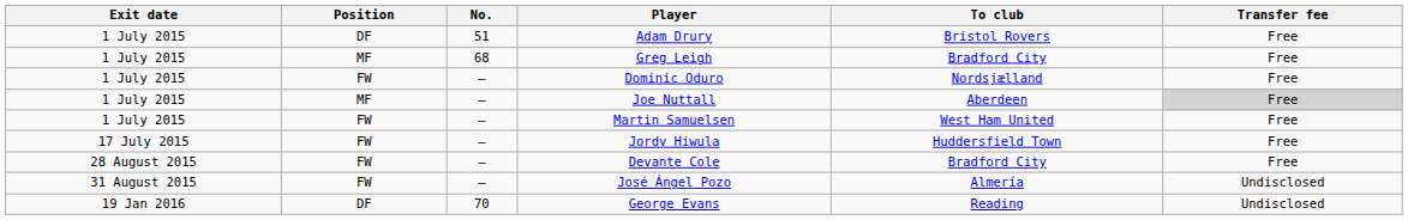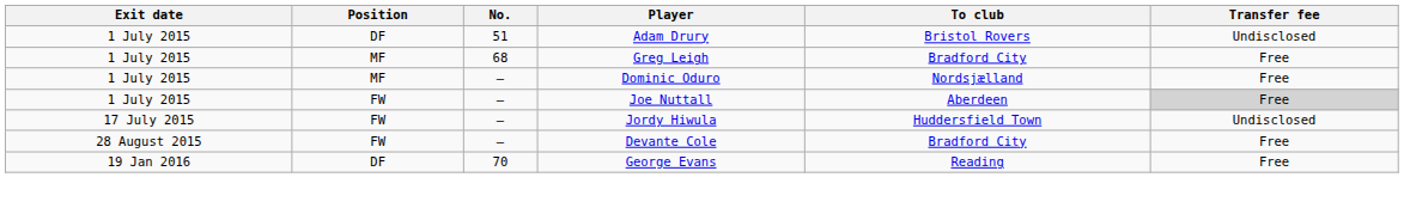 <table class="wikitable sortable" style="width:97%; text-align:center; font-size:85%; text-align:centre;">
 <tr>
 <th>Exit date</th>
 <th>Position</th>
 <th>No.</th>
 <th>Player</th>
 <th>To club</th>
 <th>Transfer fee</th>
 </tr>
 <tr>
 <td>1 July 2015</td>
 <td>DF</td>
 <td>51</td>
 <td> <a href='#'>Adam Drury</a></td>
 <td> <a href='#'>Bristol Rovers</a></td>
-<td>Free</td>
+<td>Undisclosed</td>
 </tr>
 <tr>
 <td>1 July 2015</td>
 <td>MF</td>
 <td>68</td>
 <td> <a href='#'>Greg Leigh</a></td>
 <td> <a href='#'>Bradford City</a></td>
 <td>Free</td>
 </tr>
 <tr>
 <td>1 July 2015</td>
-<td>FW</td>
+<td>MF</td>
 <td>—</td>
 <td> <a href='#'>Dominic Oduro</a></td>
 <td> <a href='#'>Nordsjælland</a></td>
 <td>Free</td>
 </tr>
 <tr>
 <td>1 July 2015</td>
-<td>MF</td>
+<td>FW</td>
 <td>—</td>
 <td> <a href='#'>Joe Nuttall</a></td>
 <td> <a href='#'>Aberdeen</a></td>
 <td style="background: lightgrey;">Free</td>
-</tr>
-<tr>
-<td>1 July 2015</td>
-<td>FW</td>
-<td>—</td>
-<td> <a href='#'>Martin Samuelsen</a></td>
-<td> <a href='#'>West Ham United</a></td>
-<td>Free</td>
 </tr>
 <tr>
 <td>17 July 2015</td>
 <td>FW</td>
 <td>—</td>
 <td> <a href='#'>Jordy Hiwula</a></td>
 <td> <a href='#'>Huddersfield Town</a></td>
-<td>Free</td>
+<td>Undisclosed</td>
 </tr>
 <tr>
 <td>28 August 2015</td>
 <td>FW</td>
 <td>—</td>
 <td> <a href='#'>Devante Cole</a></td>
 <td> <a href='#'>Bradford City</a></td>
 <td>Free</td>
 </tr>
 <tr>
-<td>31 August 2015</td>
-<td>FW</td>
-<td>—</td>
-<td> <a href='#'>José Ángel Pozo</a></td>
-<td> <a href='#'>Almería</a></td>
-<td>Undisclosed</td>
-</tr>
-<tr>
 <td>19 Jan 2016</td>
 <td>DF</td>
 <td>70</td>
 <td> <a href='#'>George Evans</a></td>
 <td> <a href='#'>Reading</a></td>
-<td>Undisclosed</td>
+<td>Free</td>
 </tr>
 </table>
